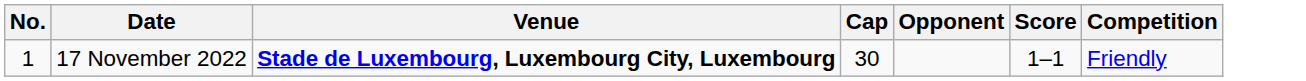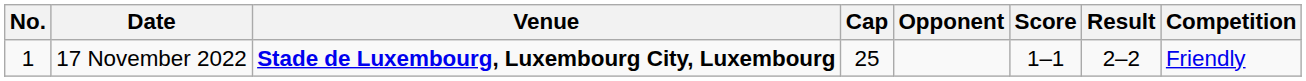 <table class="wikitable sortable">
 <tr>
 <th scope="col">No.</th>
 <th scope="col" data-sort-type="date">Date</th>
 <th scope="col">Venue</th>
 <th scope="col">Cap</th>
 <th scope="col">Opponent</th>
 <th scope="col">Score</th>
+<th scope="col">Result</th>
 <th scope="col">Competition</th>
 </tr>
 <tr>
 <td align="center">1</td>
 <td>17 November 2022</td>
 <td><strong><a href='#'>Stade de Luxembourg</a>, Luxembourg City, Luxembourg</strong></td>
-<td align=center>30</td>
+<td align=center>25</td>
 <td></td>
 <td align="center">1–1</td>
+<td align="center">2–2</td>
 <td><a href='#'>Friendly</a></td>
 </tr>
 </table>
